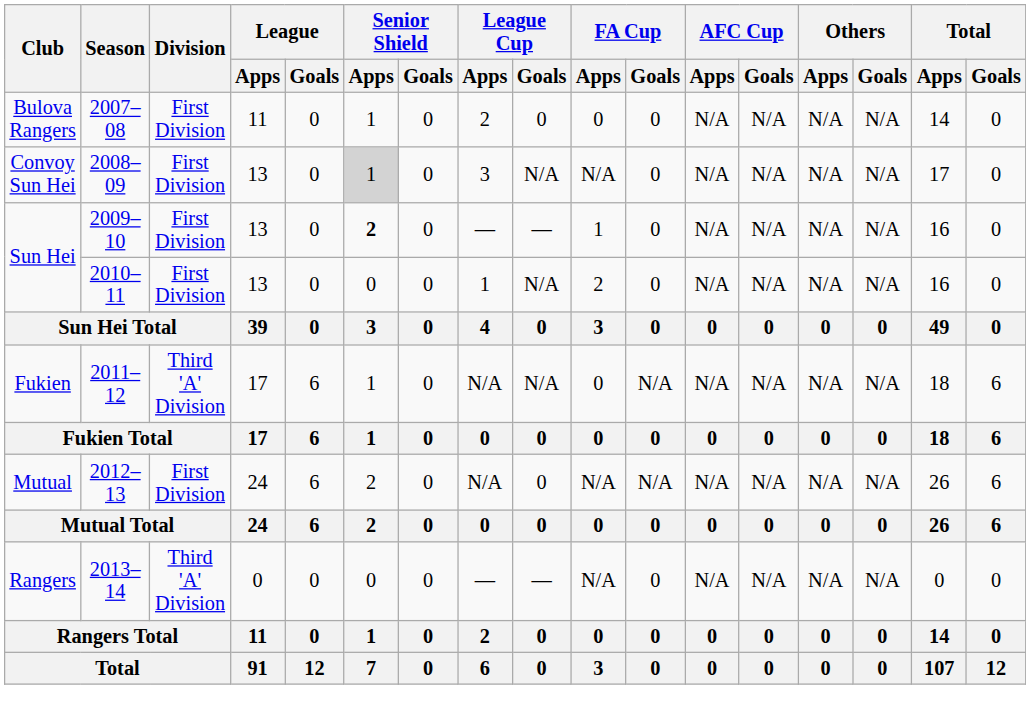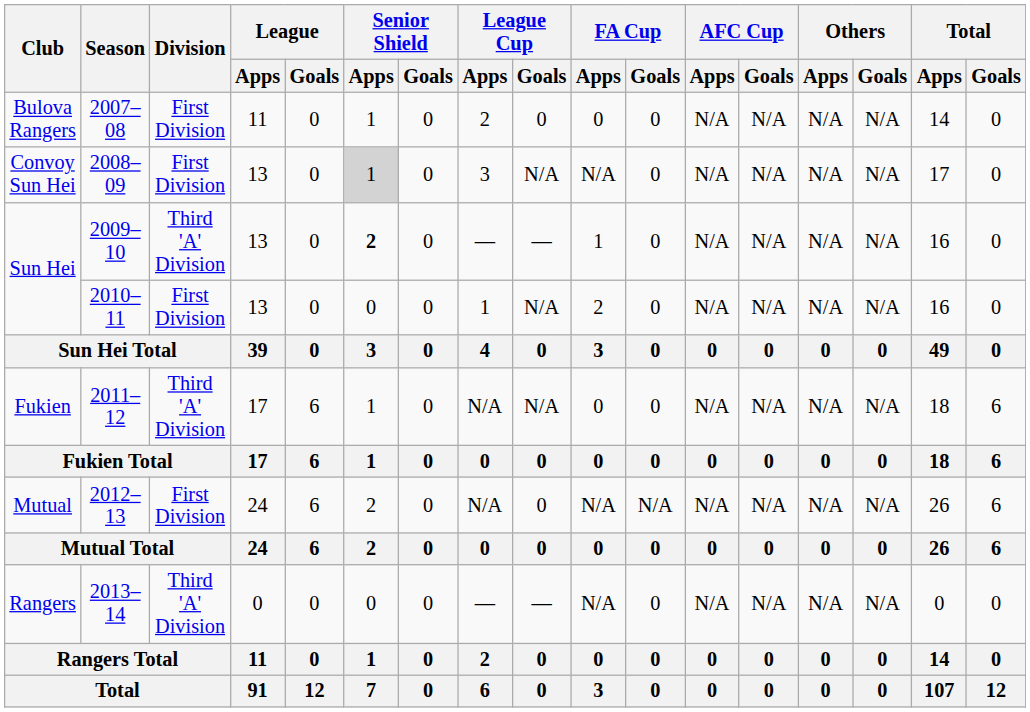 <table class="wikitable" style="text-align: center;">
 <tr>
 <th rowspan="2">Club</th>
 <th rowspan="2">Season</th>
 <th rowspan="2">Division</th>
 <th colspan="2">League</th>
 <th colspan="2"><a href='#'>Senior Shield</a></th>
 <th colspan="2"><a href='#'>League Cup</a></th>
 <th colspan="2"><a href='#'>FA Cup</a></th>
 <th colspan="2"><a href='#'>AFC Cup</a></th>
 <th colspan="2">Others</th>
 <th colspan="2">Total</th>
 </tr>
 <tr>
 <th>Apps</th>
 <th>Goals</th>
 <th>Apps</th>
 <th>Goals</th>
 <th>Apps</th>
 <th>Goals</th>
 <th>Apps</th>
 <th>Goals</th>
 <th>Apps</th>
 <th>Goals</th>
 <th>Apps</th>
 <th>Goals</th>
 <th>Apps</th>
 <th>Goals</th>
 </tr>
 <tr>
 <td rowspan="1" valign="center"><a href='#'>Bulova Rangers</a></td>
 <td><a href='#'>2007–08</a></td>
 <td><a href='#'>First Division</a></td>
 <td>11</td>
 <td>0</td>
 <td>1</td>
 <td>0</td>
 <td>2</td>
 <td>0</td>
 <td>0</td>
 <td>0</td>
 <td>N/A</td>
 <td>N/A</td>
 <td>N/A</td>
 <td>N/A</td>
 <td>14</td>
 <td>0</td>
 </tr>
 <tr>
 <td rowspan="1" valign="center"><a href='#'>Convoy Sun Hei</a></td>
 <td><a href='#'>2008–09</a></td>
 <td><a href='#'>First Division</a></td>
 <td>13</td>
 <td>0</td>
 <td style="background: lightgrey;">1</td>
 <td>0</td>
 <td>3</td>
 <td>N/A</td>
 <td>N/A</td>
 <td>0</td>
 <td>N/A</td>
 <td>N/A</td>
 <td>N/A</td>
 <td>N/A</td>
 <td>17</td>
 <td>0</td>
 </tr>
 <tr>
 <td rowspan="2" valign="center"><a href='#'>Sun Hei</a></td>
 <td><a href='#'>2009–10</a></td>
-<td><a href='#'>First Division</a></td>
+<td><a href='#'>Third 'A' Division</a></td>
 <td>13</td>
 <td>0</td>
 <td><strong>2</strong></td>
 <td>0</td>
 <td>—</td>
 <td>—</td>
 <td>1</td>
 <td>0</td>
 <td>N/A</td>
 <td>N/A</td>
 <td>N/A</td>
 <td>N/A</td>
 <td>16</td>
 <td>0</td>
 </tr>
 <tr>
 <td><a href='#'>2010–11</a></td>
 <td><a href='#'>First Division</a></td>
 <td>13</td>
 <td>0</td>
 <td>0</td>
 <td>0</td>
 <td>1</td>
 <td>N/A</td>
 <td>2</td>
 <td>0</td>
 <td>N/A</td>
 <td>N/A</td>
 <td>N/A</td>
 <td>N/A</td>
 <td>16</td>
 <td>0</td>
 </tr>
 <tr>
 <th colspan="3">Sun Hei Total</th>
 <th>39</th>
 <th>0</th>
 <th>3</th>
 <th>0</th>
 <th>4</th>
 <th>0</th>
 <th>3</th>
 <th>0</th>
 <th>0</th>
 <th>0</th>
 <th>0</th>
 <th>0</th>
 <th>49</th>
 <th>0</th>
 </tr>
 <tr>
 <td rowspan="1" valign="center"><a href='#'>Fukien</a></td>
 <td><a href='#'>2011–12</a></td>
 <td><a href='#'>Third 'A' Division</a></td>
 <td>17</td>
 <td>6</td>
 <td>1</td>
 <td>0</td>
 <td>N/A</td>
 <td>N/A</td>
 <td>0</td>
-<td>N/A</td>
+<td>0</td>
 <td>N/A</td>
 <td>N/A</td>
 <td>N/A</td>
 <td>N/A</td>
 <td>18</td>
 <td>6</td>
 </tr>
 <tr>
 <th colspan="3">Fukien Total</th>
 <th>17</th>
 <th>6</th>
 <th>1</th>
 <th>0</th>
 <th>0</th>
 <th>0</th>
 <th>0</th>
 <th>0</th>
 <th>0</th>
 <th>0</th>
 <th>0</th>
 <th>0</th>
 <th>18</th>
 <th>6</th>
 </tr>
 <tr>
 <td rowspan="1" valign="center"><a href='#'>Mutual</a></td>
 <td><a href='#'>2012–13</a></td>
 <td><a href='#'>First Division</a></td>
 <td>24</td>
 <td>6</td>
 <td>2</td>
 <td>0</td>
 <td>N/A</td>
 <td>0</td>
 <td>N/A</td>
 <td>N/A</td>
 <td>N/A</td>
 <td>N/A</td>
 <td>N/A</td>
 <td>N/A</td>
 <td>26</td>
 <td>6</td>
 </tr>
 <tr>
 <th colspan="3">Mutual Total</th>
 <th>24</th>
 <th>6</th>
 <th>2</th>
 <th>0</th>
 <th>0</th>
 <th>0</th>
 <th>0</th>
 <th>0</th>
 <th>0</th>
 <th>0</th>
 <th>0</th>
 <th>0</th>
 <th>26</th>
 <th>6</th>
 </tr>
 <tr>
 <td rowspan="1" valign="center"><a href='#'>Rangers</a></td>
 <td><a href='#'>2013–14</a></td>
 <td><a href='#'>Third 'A' Division</a></td>
 <td>0</td>
 <td>0</td>
 <td>0</td>
 <td>0</td>
 <td>—</td>
 <td>—</td>
 <td>N/A</td>
 <td>0</td>
 <td>N/A</td>
 <td>N/A</td>
 <td>N/A</td>
 <td>N/A</td>
 <td>0</td>
 <td>0</td>
 </tr>
 <tr>
 <th colspan="3">Rangers Total</th>
 <th>11</th>
 <th>0</th>
 <th>1</th>
 <th>0</th>
 <th>2</th>
 <th>0</th>
 <th>0</th>
 <th>0</th>
 <th>0</th>
 <th>0</th>
 <th>0</th>
 <th>0</th>
 <th>14</th>
 <th>0</th>
 </tr>
 <tr>
 <th colspan="3">Total</th>
 <th>91</th>
 <th>12</th>
 <th>7</th>
 <th>0</th>
 <th>6</th>
 <th>0</th>
 <th>3</th>
 <th>0</th>
 <th>0</th>
 <th>0</th>
 <th>0</th>
 <th>0</th>
 <th>107</th>
 <th>12</th>
 </tr>
 </table>
